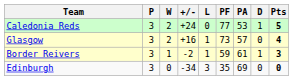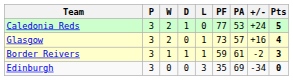 <table class="wikitable" style="text-align: center;">
 <tr>
 <th width="200">Team</th>
 <th width="20">P</th>
 <th width="20">W</th>
-<th width="25">+/-</th>
+<th width="20">D</th>
 <th width="20">L</th>
 <th width="20">PF</th>
 <th width="20">PA</th>
-<th width="20">D</th>
+<th width="25">+/-</th>
 <th width="20">Pts</th>
 </tr>
 <tr bgcolor="#ccffcc">
 <td align="left"><a href='#'>Caledonia Reds</a></td>
 <td>3</td>
 <td>2</td>
-<td>+24</td>
+<td>1</td>
 <td>0</td>
 <td>77</td>
 <td>53</td>
-<td>1</td>
+<td>+24</td>
 <td><strong>5</strong></td>
 </tr>
 <tr bgcolor="#ffffcc">
 <td align="left"><a href='#'>Glasgow</a></td>
 <td>3</td>
 <td>2</td>
-<td>+16</td>
+<td>0</td>
 <td>1</td>
 <td>73</td>
 <td>57</td>
-<td>0</td>
+<td>+16</td>
 <td><strong>4</strong></td>
 </tr>
 <tr bgcolor="#ffffcc">
 <td align="left"><a href='#'>Border Reivers</a></td>
 <td>3</td>
 <td>1</td>
-<td>-2</td>
+<td>1</td>
 <td>1</td>
 <td>59</td>
 <td>61</td>
-<td>1</td>
+<td>-2</td>
 <td><strong>3</strong></td>
 </tr>
 <tr>
 <td align="left"><a href='#'>Edinburgh</a></td>
 <td>3</td>
 <td>0</td>
-<td>-34</td>
+<td>0</td>
 <td>3</td>
 <td>35</td>
 <td>69</td>
-<td>0</td>
+<td>-34</td>
 <td><strong>0</strong></td>
 </tr>
 </table>
